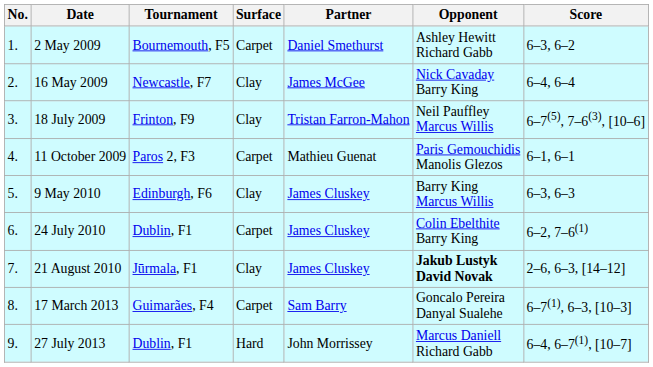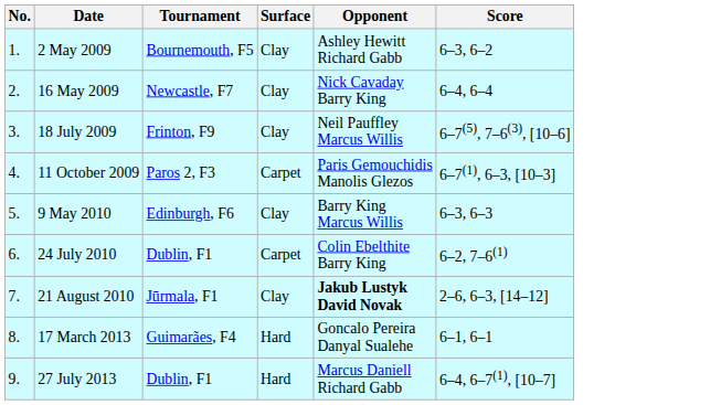 <table class="wikitable">
 <tr>
 <th>No.</th>
 <th>Date</th>
 <th>Tournament</th>
 <th>Surface</th>
-<th>Partner</th>
 <th>Opponent</th>
 <th>Score</th>
 </tr>
 <tr style="background:#cffcff;">
 <td>1.</td>
 <td>2 May 2009</td>
 <td><a href='#'>Bournemouth</a>, F5</td>
-<td>Carpet</td>
-<td> <a href='#'>Daniel Smethurst</a></td>
+<td>Clay</td>
 <td> Ashley Hewitt <br>  Richard Gabb</td>
 <td>6–3, 6–2</td>
 </tr>
 <tr style="background:#cffcff;">
 <td>2.</td>
 <td>16 May 2009</td>
 <td><a href='#'>Newcastle</a>, F7</td>
 <td>Clay</td>
-<td> <a href='#'>James McGee</a></td>
 <td> <a href='#'>Nick Cavaday</a> <br>  Barry King</td>
 <td>6–4, 6–4</td>
 </tr>
 <tr style="background:#cffcff;">
 <td>3.</td>
 <td>18 July 2009</td>
 <td><a href='#'>Frinton</a>, F9</td>
 <td>Clay</td>
-<td> <a href='#'>Tristan Farron-Mahon</a></td>
 <td> Neil Pauffley <br>  <a href='#'>Marcus Willis</a></td>
 <td>6–7<sup>(5)</sup>, 7–6<sup>(3)</sup>, [10–6]</td>
 </tr>
 <tr style="background:#cffcff;">
 <td>4.</td>
 <td>11 October 2009</td>
 <td><a href='#'>Paros</a> 2, F3</td>
 <td>Carpet</td>
-<td> Mathieu Guenat</td>
 <td> <a href='#'>Paris Gemouchidis</a> <br>  Manolis Glezos</td>
-<td>6–1, 6–1</td>
+<td>6–7<sup>(1)</sup>, 6–3, [10–3]</td>
 </tr>
 <tr style="background:#cffcff;">
 <td>5.</td>
 <td>9 May 2010</td>
 <td><a href='#'>Edinburgh</a>, F6</td>
 <td>Clay</td>
-<td> <a href='#'>James Cluskey</a></td>
 <td> Barry King <br>  <a href='#'>Marcus Willis</a></td>
 <td>6–3, 6–3</td>
 </tr>
 <tr style="background:#cffcff;">
 <td>6.</td>
 <td>24 July 2010</td>
 <td><a href='#'>Dublin</a>, F1</td>
 <td>Carpet</td>
-<td> <a href='#'>James Cluskey</a></td>
 <td> <a href='#'>Colin Ebelthite</a> <br>  Barry King</td>
 <td>6–2, 7–6<sup>(1)</sup></td>
 </tr>
 <tr style="background:#cffcff;">
 <td>7.</td>
 <td>21 August 2010</td>
 <td><a href='#'>Jūrmala</a>, F1</td>
 <td>Clay</td>
-<td> <a href='#'>James Cluskey</a></td>
 <td><strong> Jakub Lustyk <br>  David Novak</strong></td>
 <td>2–6, 6–3, [14–12]</td>
 </tr>
 <tr style="background:#cffcff;">
 <td>8.</td>
 <td>17 March 2013</td>
 <td><a href='#'>Guimarães</a>, F4</td>
-<td>Carpet</td>
-<td> <a href='#'>Sam Barry</a></td>
+<td>Hard</td>
 <td> Goncalo Pereira <br>  Danyal Sualehe</td>
-<td>6–7<sup>(1)</sup>, 6–3, [10–3]</td>
+<td>6–1, 6–1</td>
 </tr>
 <tr style="background:#cffcff;">
 <td>9.</td>
 <td>27 July 2013</td>
 <td><a href='#'>Dublin</a>, F1</td>
 <td>Hard</td>
-<td> John Morrissey</td>
 <td> <a href='#'>Marcus Daniell</a> <br>  Richard Gabb</td>
 <td>6–4, 6–7<sup>(1)</sup>, [10–7]</td>
 </tr>
 </table>
